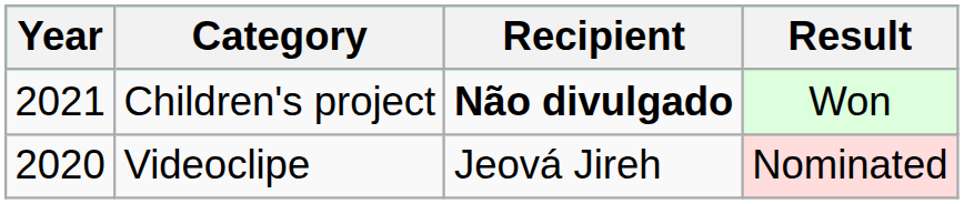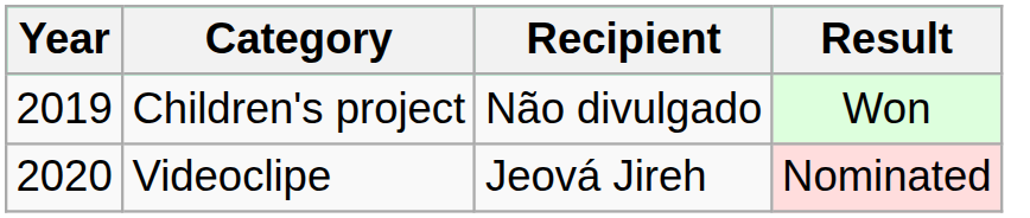 <table class="wikitable">
 <tr align="center" bgcolor="#00ff7f">
 <th>Year</th>
 <th>Category</th>
 <th>Recipient</th>
 <th>Result</th>
 </tr>
 <tr>
-<td>2021</td>
+<td>2019</td>
 <td>Children's project</td>
-<td><strong>Não divulgado</strong></td>
+<td>Não divulgado</td>
 <td style="background: #ddffdd" align="center" class="table-yes2">Won</td>
 </tr>
 <tr>
 <td>2020</td>
 <td>Videoclipe</td>
 <td>Jeová Jireh</td>
 <td style="background: #ffdddd" align="center" class="table-yes2">Nominated</td>
 </tr>
 </table>
